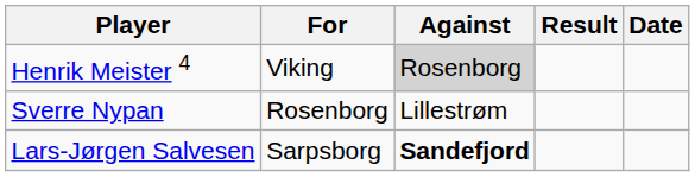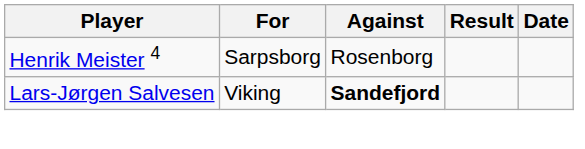 <table class="wikitable">
 <tr>
 <th>Player</th>
 <th>For</th>
 <th>Against</th>
 <th style="text-align:center">Result</th>
 <th>Date</th>
 </tr>
 <tr>
 <td> <a href='#'>Henrik Meister</a> <sup>4</sup></td>
-<td>Viking</td>
-<td style="background: lightgrey;">Rosenborg</td>
-<td></td>
-<td></td>
-</tr>
-<tr>
-<td> <a href='#'>Sverre Nypan</a></td>
+<td>Sarpsborg</td>
 <td>Rosenborg</td>
-<td>Lillestrøm</td>
 <td></td>
 <td></td>
 </tr>
 <tr>
 <td> <a href='#'>Lars-Jørgen Salvesen</a></td>
-<td>Sarpsborg</td>
+<td>Viking</td>
 <td><strong>Sandefjord</strong></td>
 <td></td>
 <td></td>
 </tr>
 </table>
